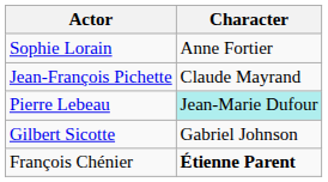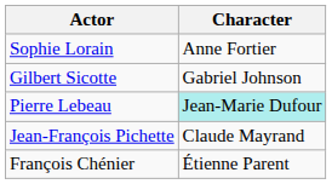 <table class="wikitable">
 <tr>
 <th>Actor</th>
 <th>Character</th>
 </tr>
 <tr>
 <td><a href='#'>Sophie Lorain</a></td>
 <td>Anne Fortier</td>
 </tr>
 <tr>
-<td><a href='#'>Jean-François Pichette</a></td>
-<td>Claude Mayrand</td>
+<td><a href='#'>Gilbert Sicotte</a></td>
+<td>Gabriel Johnson</td>
 </tr>
 <tr>
 <td><a href='#'>Pierre Lebeau</a></td>
 <td style="background: paleturquoise;">Jean-Marie Dufour</td>
 </tr>
 <tr>
-<td><a href='#'>Gilbert Sicotte</a></td>
-<td>Gabriel Johnson</td>
+<td><a href='#'>Jean-François Pichette</a></td>
+<td>Claude Mayrand</td>
 </tr>
 <tr>
 <td>François Chénier</td>
-<td><strong>Étienne Parent</strong></td>
+<td>Étienne Parent</td>
 </tr>
 </table>
